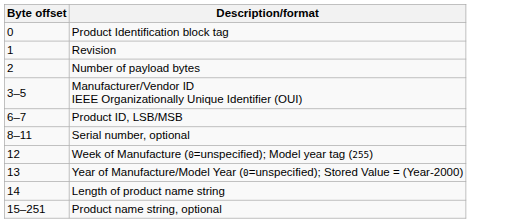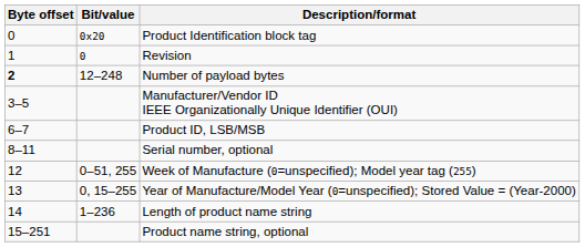 <table class=wikitable>
 <tr>
 <th>Byte offset</th>
+<th>Bit/value</th>
 <th>Description/format</th>
 </tr>
 <tr>
 <td>0</td>
+<td><code>0x20</code></td>
 <td>Product Identification block tag</td>
 </tr>
 <tr>
 <td>1</td>
+<td><code>0</code></td>
 <td>Revision</td>
 </tr>
 <tr>
-<td>2</td>
+<td><strong>2</strong></td>
+<td>12–248</td>
 <td>Number of payload bytes</td>
 </tr>
 <tr>
 <td>3–5</td>
+<td></td>
 <td>Manufacturer/Vendor ID <br>IEEE Organizationally Unique Identifier (OUI)</td>
 </tr>
 <tr>
 <td>6–7</td>
+<td></td>
 <td>Product ID, LSB/MSB</td>
 </tr>
 <tr>
 <td>8–11</td>
+<td></td>
 <td>Serial number, optional</td>
 </tr>
 <tr>
 <td>12</td>
+<td>0–51, 255</td>
 <td>Week of Manufacture (<code>0</code>=unspecified); Model year tag (<code>255</code>)</td>
 </tr>
 <tr>
 <td>13</td>
+<td>0, 15–255</td>
 <td>Year of Manufacture/Model Year (<code>0</code>=unspecified); Stored Value = (Year-2000)</td>
 </tr>
 <tr>
 <td>14</td>
+<td>1–236</td>
 <td>Length of product name string</td>
 </tr>
 <tr>
 <td>15–251</td>
+<td></td>
 <td>Product name string, optional</td>
 </tr>
 </table>
